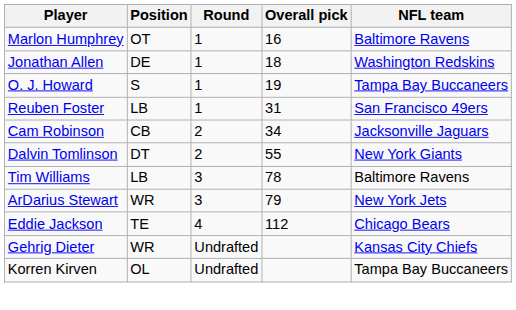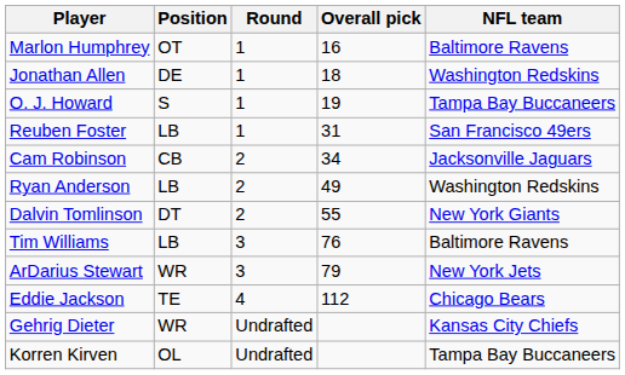 <table class="wikitable">
 <tr>
 <th style=>Player</th>
 <th style=>Position</th>
 <th style=>Round</th>
 <th style=>Overall pick</th>
 <th style=>NFL team</th>
 </tr>
 <tr>
 <td><a href='#'>Marlon Humphrey</a></td>
 <td>OT</td>
 <td>1</td>
 <td>16</td>
 <td><a href='#'>Baltimore Ravens</a></td>
 </tr>
 <tr>
 <td><a href='#'>Jonathan Allen</a></td>
 <td>DE</td>
 <td>1</td>
 <td>18</td>
 <td><a href='#'>Washington Redskins</a></td>
 </tr>
 <tr>
 <td><a href='#'>O. J. Howard</a></td>
 <td>S</td>
 <td>1</td>
 <td>19</td>
 <td><a href='#'>Tampa Bay Buccaneers</a></td>
 </tr>
 <tr>
 <td><a href='#'>Reuben Foster</a></td>
 <td>LB</td>
 <td>1</td>
 <td>31</td>
 <td><a href='#'>San Francisco 49ers</a></td>
 </tr>
 <tr>
 <td><a href='#'>Cam Robinson</a></td>
 <td>CB</td>
 <td>2</td>
 <td>34</td>
 <td><a href='#'>Jacksonville Jaguars</a></td>
 </tr>
 <tr>
+<td><a href='#'>Ryan Anderson</a></td>
+<td>LB</td>
+<td>2</td>
+<td>49</td>
+<td>Washington Redskins</td>
+</tr>
+<tr>
 <td><a href='#'>Dalvin Tomlinson</a></td>
 <td>DT</td>
 <td>2</td>
 <td>55</td>
 <td><a href='#'>New York Giants</a></td>
 </tr>
 <tr>
 <td><a href='#'>Tim Williams</a></td>
 <td>LB</td>
 <td>3</td>
-<td>78</td>
+<td>76</td>
 <td>Baltimore Ravens</td>
 </tr>
 <tr>
 <td><a href='#'>ArDarius Stewart</a></td>
 <td>WR</td>
 <td>3</td>
 <td>79</td>
 <td><a href='#'>New York Jets</a></td>
 </tr>
 <tr>
 <td><a href='#'>Eddie Jackson</a></td>
 <td>TE</td>
 <td>4</td>
 <td>112</td>
 <td><a href='#'>Chicago Bears</a></td>
 </tr>
 <tr>
 <td><a href='#'>Gehrig Dieter</a></td>
 <td>WR</td>
 <td>Undrafted</td>
 <td> </td>
 <td><a href='#'>Kansas City Chiefs</a></td>
 </tr>
 <tr>
 <td>Korren Kirven</td>
 <td>OL</td>
 <td>Undrafted</td>
 <td> </td>
 <td>Tampa Bay Buccaneers</td>
 </tr>
 </table>
